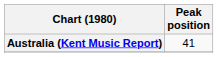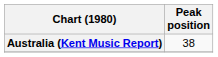 <table class="wikitable sortable plainrowheaders" style="text-align:center">
 <tr>
 <th scope="col">Chart (1980)</th>
 <th scope="col">Peak<br>position</th>
 </tr>
 <tr>
 <th scope="row">Australia (<a href='#'>Kent Music Report</a>)</th>
-<td style="text-align:center;">41</td>
+<td style="text-align:center;">38</td>
 </tr>
 <tr>
 </tr>
 <tr>
 </tr>
 <tr>
 </tr>
 <tr>
 </tr>
 <tr>
 </tr>
 <tr>
 </tr>
 <tr>
 </tr>
 <tr>
 </tr>
 </table>
